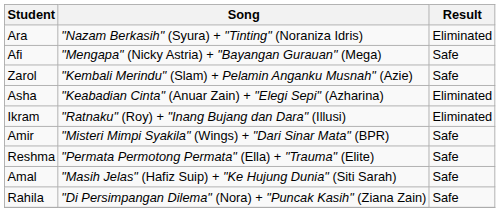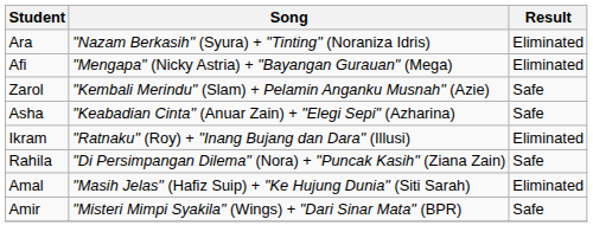 <table class="wikitable" style="font-size:90%;">
 <tr>
 <th>Student</th>
 <th>Song</th>
 <th>Result</th>
 </tr>
 <tr>
 <td>Ara</td>
 <td><em>"Nazam Berkasih"</em> (Syura) + <em>"Tinting"</em> (Noraniza Idris)</td>
 <td>Eliminated</td>
 </tr>
 <tr>
 <td>Afi</td>
 <td><em>"Mengapa"</em> (Nicky Astria) + <em>"Bayangan Gurauan"</em> (Mega)</td>
-<td>Safe</td>
+<td>Eliminated</td>
 </tr>
 <tr>
 <td>Zarol</td>
 <td><em>"Kembali Merindu"</em> (Slam) + <em>Pelamin Anganku Musnah"</em> (Azie)</td>
 <td>Safe</td>
 </tr>
 <tr>
 <td>Asha</td>
 <td><em>"Keabadian Cinta"</em> (Anuar Zain) + <em>"Elegi Sepi"</em> (Azharina)</td>
-<td>Eliminated</td>
+<td>Safe</td>
 </tr>
 <tr>
 <td>Ikram</td>
 <td><em>"Ratnaku"</em> (Roy) + <em>"Inang Bujang dan Dara"</em> (Illusi)</td>
+<td>Eliminated</td>
+</tr>
+<tr>
+<td>Rahila</td>
+<td><em>"Di Persimpangan Dilema"</em> (Nora) + <em>"Puncak Kasih"</em> (Ziana Zain)</td>
+<td>Safe</td>
+</tr>
+<tr>
+<td>Amal</td>
+<td><em>"Masih Jelas"</em> (Hafiz Suip) + <em>"Ke Hujung Dunia"</em> (Siti Sarah)</td>
 <td>Eliminated</td>
 </tr>
 <tr>
 <td>Amir</td>
 <td><em>"Misteri Mimpi Syakila"</em> (Wings) + <em>"Dari Sinar Mata"</em> (BPR)</td>
 <td>Safe</td>
 </tr>
 <tr>
-<td>Reshma</td>
-<td><em>"Permata Permotong Permata"</em> (Ella) + <em>"Trauma"</em> (Elite)</td>
-<td>Safe</td>
-</tr>
-<tr>
-<td>Amal</td>
-<td><em>"Masih Jelas"</em> (Hafiz Suip) + <em>"Ke Hujung Dunia"</em> (Siti Sarah)</td>
-<td>Safe</td>
-</tr>
-<tr>
-<td>Rahila</td>
-<td><em>"Di Persimpangan Dilema"</em> (Nora) + <em>"Puncak Kasih"</em> (Ziana Zain)</td>
-<td>Safe</td>
-</tr>
-<tr>
 </tr>
 </table>
